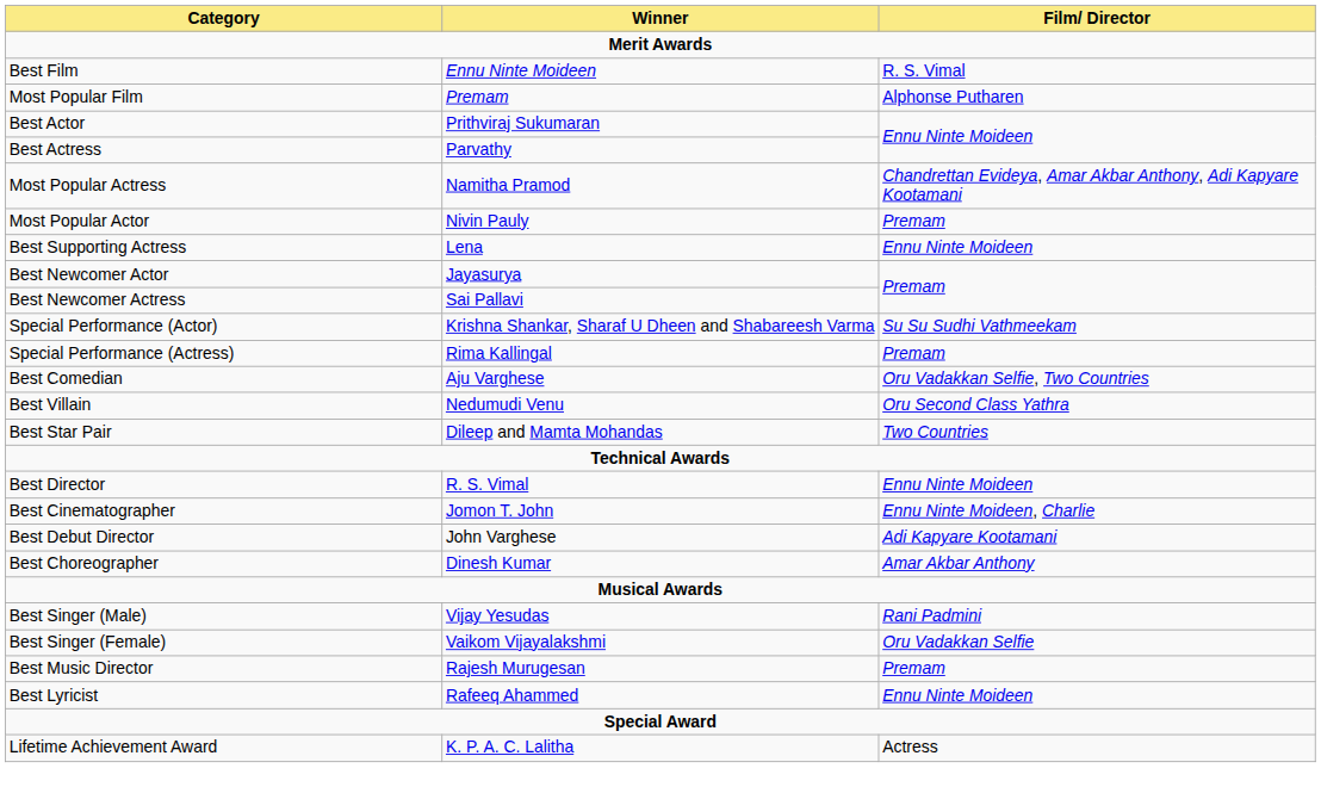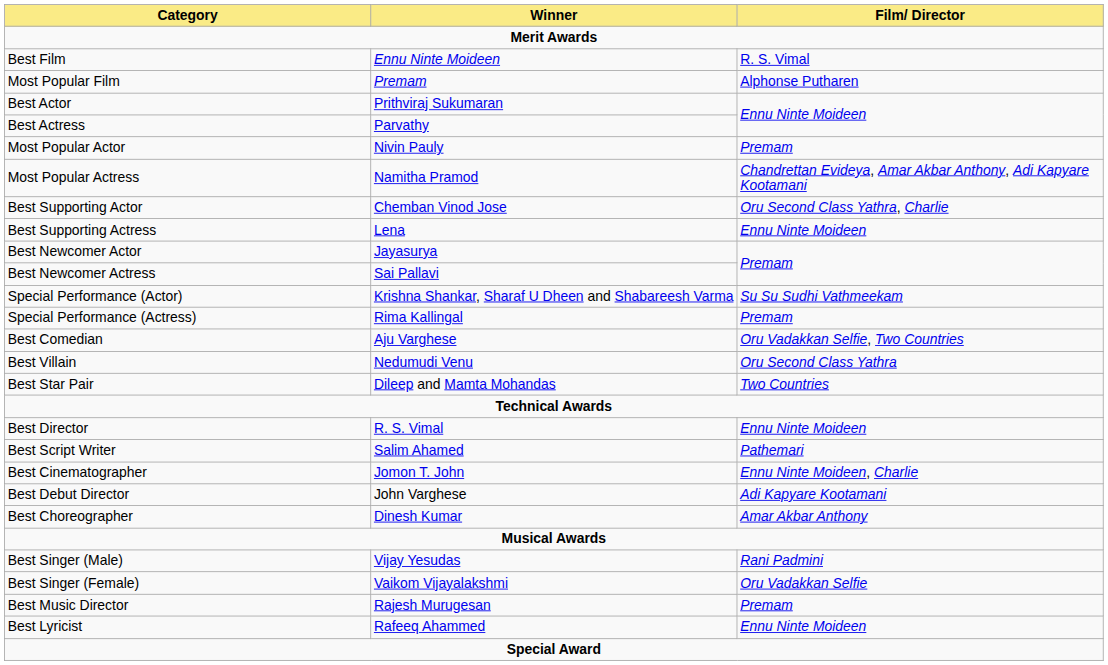 <table class="wikitable" style="width:100%">
 <tr style="background:#BEBEBE">
 <th width="30%" style="background:#FAEB86">Category</th>
 <th width="30%" style="background:#FAEB86">Winner</th>
 <th width="30%" style="background:#FAEB86">Film/ Director</th>
 </tr>
 <tr>
 <td style="text-align:center;" colspan="3"><strong>Merit Awards</strong></td>
 </tr>
 <tr>
 <td>Best Film</td>
 <td><em><a href='#'>Ennu Ninte Moideen</a></em></td>
 <td><a href='#'>R. S. Vimal</a></td>
 </tr>
 <tr>
 <td>Most Popular Film</td>
 <td><em><a href='#'>Premam</a></em></td>
 <td><a href='#'>Alphonse Putharen</a></td>
 </tr>
 <tr>
 <td>Best Actor</td>
 <td><a href='#'>Prithviraj Sukumaran</a></td>
 <td rowspan="2"><em><a href='#'>Ennu Ninte Moideen</a></em></td>
 </tr>
 <tr>
 <td>Best Actress</td>
 <td><a href='#'>Parvathy</a></td>
 </tr>
 <tr>
+<td>Most Popular Actor</td>
+<td><a href='#'>Nivin Pauly</a></td>
+<td><em><a href='#'>Premam</a></em></td>
+</tr>
+<tr>
 <td>Most Popular Actress</td>
 <td><a href='#'>Namitha Pramod</a></td>
 <td><em><a href='#'>Chandrettan Evideya</a></em>, <em><a href='#'>Amar Akbar Anthony</a></em>, <em><a href='#'>Adi Kapyare Kootamani</a></em></td>
 </tr>
 <tr>
-<td>Most Popular Actor</td>
-<td><a href='#'>Nivin Pauly</a></td>
-<td><em><a href='#'>Premam</a></em></td>
+<td>Best Supporting Actor</td>
+<td><a href='#'>Chemban Vinod Jose</a></td>
+<td><em><a href='#'>Oru Second Class Yathra</a></em>, <em><a href='#'>Charlie</a></em></td>
 </tr>
 <tr>
 <td>Best Supporting Actress</td>
 <td><a href='#'>Lena</a></td>
 <td><em><a href='#'>Ennu Ninte Moideen</a></em></td>
 </tr>
 <tr>
 <td>Best Newcomer Actor</td>
 <td><a href='#'>Jayasurya</a></td>
 <td rowspan="2"><em><a href='#'>Premam</a></em></td>
 </tr>
 <tr>
 <td>Best Newcomer Actress</td>
 <td><a href='#'>Sai Pallavi</a></td>
 </tr>
 <tr>
 <td>Special Performance (Actor)</td>
 <td><a href='#'>Krishna Shankar</a>, <a href='#'>Sharaf U Dheen</a> and <a href='#'>Shabareesh Varma</a></td>
 <td><em><a href='#'>Su Su Sudhi Vathmeekam</a></em></td>
 </tr>
 <tr>
 <td>Special Performance (Actress)</td>
 <td><a href='#'>Rima Kallingal</a></td>
 <td><em><a href='#'>Premam</a></em></td>
 </tr>
 <tr>
 <td>Best Comedian</td>
 <td><a href='#'>Aju Varghese</a></td>
 <td><em><a href='#'>Oru Vadakkan Selfie</a></em>, <em><a href='#'>Two Countries</a></em></td>
 </tr>
 <tr>
 <td>Best Villain</td>
 <td><a href='#'>Nedumudi Venu</a></td>
 <td><em><a href='#'>Oru Second Class Yathra</a></em></td>
 </tr>
 <tr>
 <td>Best Star Pair</td>
 <td><a href='#'>Dileep</a> and <a href='#'>Mamta Mohandas</a></td>
 <td><em><a href='#'>Two Countries</a></em></td>
 </tr>
 <tr>
 <td style="text-align:center;" colspan="3"><strong>Technical Awards</strong></td>
 </tr>
 <tr>
 <td>Best Director</td>
 <td><a href='#'>R. S. Vimal</a></td>
 <td><em><a href='#'>Ennu Ninte Moideen</a></em></td>
 </tr>
 <tr>
+<td>Best Script Writer</td>
+<td><a href='#'>Salim Ahamed</a></td>
+<td><em><a href='#'>Pathemari</a></em></td>
+</tr>
+<tr>
 <td>Best Cinematographer</td>
 <td><a href='#'>Jomon T. John</a></td>
 <td><em><a href='#'>Ennu Ninte Moideen</a></em>, <em><a href='#'>Charlie</a></em></td>
 </tr>
 <tr>
 <td>Best Debut Director</td>
 <td>John Varghese</td>
 <td><em><a href='#'>Adi Kapyare Kootamani</a></em></td>
 </tr>
 <tr>
 <td>Best Choreographer</td>
 <td><a href='#'>Dinesh Kumar</a></td>
 <td><em><a href='#'>Amar Akbar Anthony</a></em></td>
 </tr>
 <tr>
 <td style="text-align:center;" colspan="3"><strong>Musical Awards</strong></td>
 </tr>
 <tr>
 <td>Best Singer (Male)</td>
 <td><a href='#'>Vijay Yesudas</a></td>
 <td><em><a href='#'>Rani Padmini</a></em></td>
 </tr>
 <tr>
 <td>Best Singer (Female)</td>
 <td><a href='#'>Vaikom Vijayalakshmi</a></td>
 <td><em><a href='#'>Oru Vadakkan Selfie</a></em></td>
 </tr>
 <tr>
 <td>Best Music Director</td>
 <td><a href='#'>Rajesh Murugesan</a></td>
 <td><em><a href='#'>Premam</a></em></td>
 </tr>
 <tr>
 <td>Best Lyricist</td>
 <td><a href='#'>Rafeeq Ahammed</a></td>
 <td><em><a href='#'>Ennu Ninte Moideen</a></em></td>
 </tr>
 <tr>
 <td style="text-align:center;" colspan="3"><strong>Special Award</strong></td>
 </tr>
-<tr>
-<td>Lifetime Achievement Award</td>
-<td><a href='#'>K. P. A. C. Lalitha</a></td>
-<td>Actress</td>
-</tr>
 </table>
